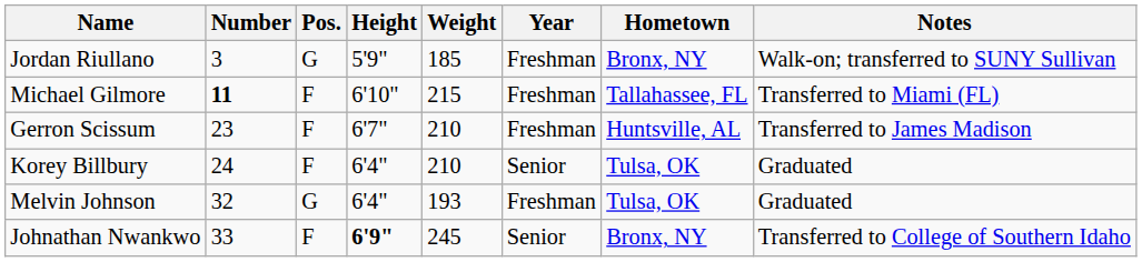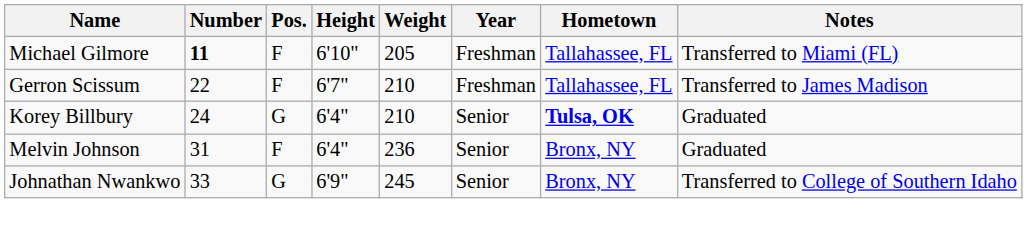 <table class="wikitable sortable" border="1">
 <tr>
 <th>Name</th>
 <th>Number</th>
 <th>Pos.</th>
 <th>Height</th>
 <th>Weight</th>
 <th>Year</th>
 <th>Hometown</th>
 <th class="unsortable">Notes</th>
 </tr>
 <tr>
-<td>Jordan Riullano</td>
-<td>3</td>
-<td>G</td>
-<td>5'9"</td>
-<td>185</td>
-<td>Freshman</td>
-<td><a href='#'>Bronx, NY</a></td>
-<td>Walk-on; transferred to <a href='#'>SUNY Sullivan</a></td>
-</tr>
-<tr>
 <td>Michael Gilmore</td>
 <td><strong>11</strong></td>
 <td>F</td>
 <td>6'10"</td>
-<td>215</td>
+<td>205</td>
 <td>Freshman</td>
 <td><a href='#'>Tallahassee, FL</a></td>
 <td>Transferred to <a href='#'>Miami (FL)</a></td>
 </tr>
 <tr>
 <td>Gerron Scissum</td>
-<td>23</td>
+<td>22</td>
 <td>F</td>
 <td>6'7"</td>
 <td>210</td>
 <td>Freshman</td>
-<td><a href='#'>Huntsville, AL</a></td>
+<td><a href='#'>Tallahassee, FL</a></td>
 <td>Transferred to <a href='#'>James Madison</a></td>
 </tr>
 <tr>
 <td>Korey Billbury</td>
 <td>24</td>
-<td>F</td>
+<td>G</td>
 <td>6'4"</td>
 <td>210</td>
 <td>Senior</td>
-<td><a href='#'>Tulsa, OK</a></td>
+<td><strong><a href='#'>Tulsa, OK</a></strong></td>
 <td>Graduated</td>
 </tr>
 <tr>
 <td>Melvin Johnson</td>
-<td>32</td>
-<td>G</td>
+<td>31</td>
+<td>F</td>
 <td>6'4"</td>
-<td>193</td>
-<td>Freshman</td>
-<td><a href='#'>Tulsa, OK</a></td>
+<td>236</td>
+<td>Senior</td>
+<td><a href='#'>Bronx, NY</a></td>
 <td>Graduated</td>
 </tr>
 <tr>
 <td>Johnathan Nwankwo</td>
 <td>33</td>
-<td>F</td>
-<td><strong>6'9"</strong></td>
+<td>G</td>
+<td>6'9"</td>
 <td>245</td>
 <td>Senior</td>
 <td><a href='#'>Bronx, NY</a></td>
 <td>Transferred to <a href='#'>College of Southern Idaho</a></td>
 </tr>
 </table>
